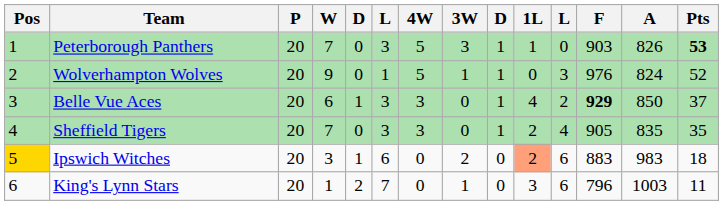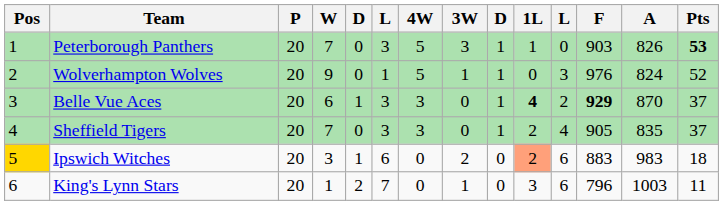 <table class=wikitable width="650">
 <tr>
 <th>Pos</th>
 <th>Team</th>
 <th>P</th>
 <th>W</th>
 <th>D</th>
 <th>L</th>
 <th>4W</th>
 <th>3W</th>
 <th>D</th>
 <th>1L</th>
 <th>L</th>
 <th>F</th>
 <th>A</th>
 <th>Pts</th>
 </tr>
 <tr style="background:#ACE1AF;">
 <td>1</td>
 <td><a href='#'>Peterborough Panthers</a></td>
 <td align="center">20</td>
 <td align="center">7</td>
 <td align="center">0</td>
 <td align="center">3</td>
 <td align="center">5</td>
 <td align="center">3</td>
 <td align="center">1</td>
 <td align="center">1</td>
 <td align="center">0</td>
 <td align="center">903</td>
 <td align="center">826</td>
 <td align="center"><strong>53</strong></td>
 </tr>
 <tr style="background:#ACE1AF;">
 <td>2</td>
 <td><a href='#'>Wolverhampton Wolves</a></td>
 <td align="center">20</td>
 <td align="center">9</td>
 <td align="center">0</td>
 <td align="center">1</td>
 <td align="center">5</td>
 <td align="center">1</td>
 <td align="center">1</td>
 <td align="center">0</td>
 <td align="center">3</td>
 <td align="center">976</td>
 <td align="center">824</td>
 <td align="center">52</td>
 </tr>
 <tr style="background:#ACE1AF;">
 <td>3</td>
 <td><a href='#'>Belle Vue Aces</a></td>
 <td align="center">20</td>
 <td align="center">6</td>
 <td align="center">1</td>
 <td align="center">3</td>
 <td align="center">3</td>
 <td align="center">0</td>
 <td align="center">1</td>
-<td align="center">4</td>
+<td align="center"><strong>4</strong></td>
 <td align="center">2</td>
 <td align="center"><strong>929</strong></td>
-<td align="center">850</td>
+<td align="center">870</td>
 <td align="center">37</td>
 </tr>
 <tr style="background:#ACE1AF;">
 <td>4</td>
 <td><a href='#'>Sheffield Tigers</a></td>
 <td align="center">20</td>
 <td align="center">7</td>
 <td align="center">0</td>
 <td align="center">3</td>
 <td align="center">3</td>
 <td align="center">0</td>
 <td align="center">1</td>
 <td align="center">2</td>
 <td align="center">4</td>
 <td align="center">905</td>
 <td align="center">835</td>
-<td align="center">35</td>
+<td align="center">37</td>
 </tr>
 <tr>
 <td style="background: gold;">5</td>
 <td><a href='#'>Ipswich Witches</a></td>
 <td align="center">20</td>
 <td align="center">3</td>
 <td align="center">1</td>
 <td align="center">6</td>
 <td align="center">0</td>
 <td align="center">2</td>
 <td align="center">0</td>
 <td align="center" style="background: lightsalmon;">2</td>
 <td align="center">6</td>
 <td align="center">883</td>
 <td align="center">983</td>
 <td align="center">18</td>
 </tr>
 <tr>
 <td>6</td>
 <td><a href='#'>King's Lynn Stars</a></td>
 <td align="center">20</td>
 <td align="center">1</td>
 <td align="center">2</td>
 <td align="center">7</td>
 <td align="center">0</td>
 <td align="center">1</td>
 <td align="center">0</td>
 <td align="center">3</td>
 <td align="center">6</td>
 <td align="center">796</td>
 <td align="center">1003</td>
 <td align="center">11</td>
 </tr>
 </table>
